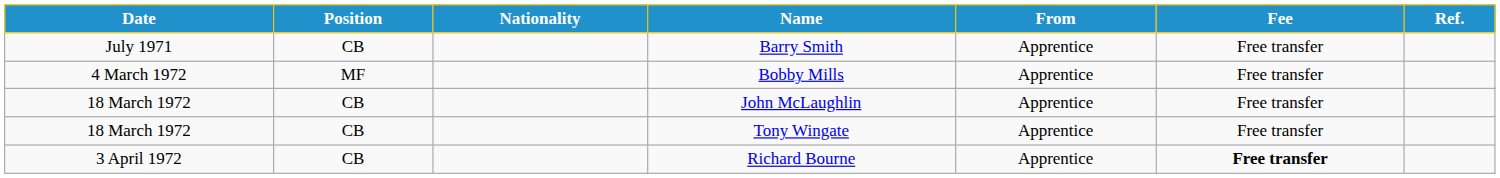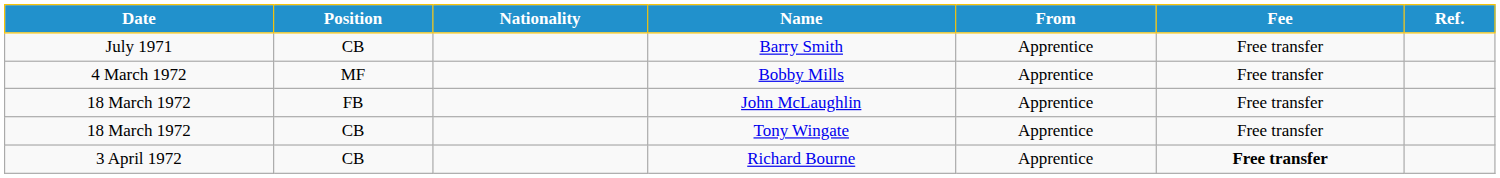 <table class="wikitable" style="text-align:center; font-size:90%; width:100%;">
 <tr>
 <th style="background:#2191CC; color:white; border:1px solid #F7C408; text-align:center;">Date</th>
 <th style="background:#2191CC; color:white; border:1px solid #F7C408; text-align:center;">Position</th>
 <th style="background:#2191CC; color:white; border:1px solid #F7C408; text-align:center;">Nationality</th>
 <th style="background:#2191CC; color:white; border:1px solid #F7C408; text-align:center;">Name</th>
 <th style="background:#2191CC; color:white; border:1px solid #F7C408; text-align:center;">From</th>
 <th style="background:#2191CC; color:white; border:1px solid #F7C408; text-align:center;">Fee</th>
 <th style="background:#2191CC; color:white; border:1px solid #F7C408; text-align:center;">Ref.</th>
 </tr>
 <tr>
 <td>July 1971</td>
 <td>CB</td>
 <td></td>
 <td><a href='#'>Barry Smith</a></td>
 <td>Apprentice</td>
 <td>Free transfer</td>
 <td></td>
 </tr>
 <tr>
 <td>4 March 1972</td>
 <td>MF</td>
 <td></td>
 <td><a href='#'>Bobby Mills</a></td>
 <td>Apprentice</td>
 <td>Free transfer</td>
 <td></td>
 </tr>
 <tr>
 <td>18 March 1972</td>
-<td>CB</td>
+<td>FB</td>
 <td></td>
 <td><a href='#'>John McLaughlin</a></td>
 <td>Apprentice</td>
 <td>Free transfer</td>
 <td></td>
 </tr>
 <tr>
 <td>18 March 1972</td>
 <td>CB</td>
 <td></td>
 <td><a href='#'>Tony Wingate</a></td>
 <td>Apprentice</td>
 <td>Free transfer</td>
 <td></td>
 </tr>
 <tr>
 <td>3 April 1972</td>
 <td>CB</td>
 <td></td>
 <td><a href='#'>Richard Bourne</a></td>
 <td>Apprentice</td>
 <td><strong>Free transfer</strong></td>
 <td></td>
 </tr>
 </table>
